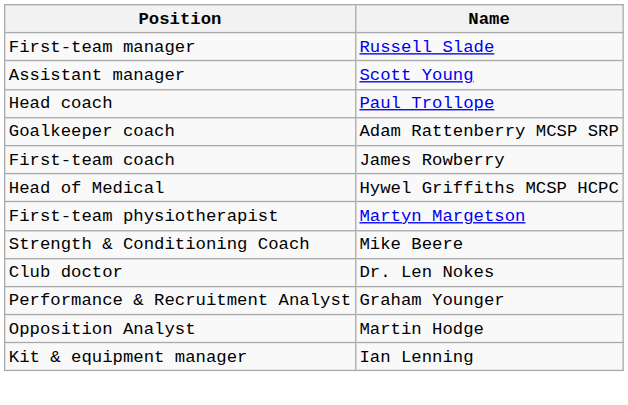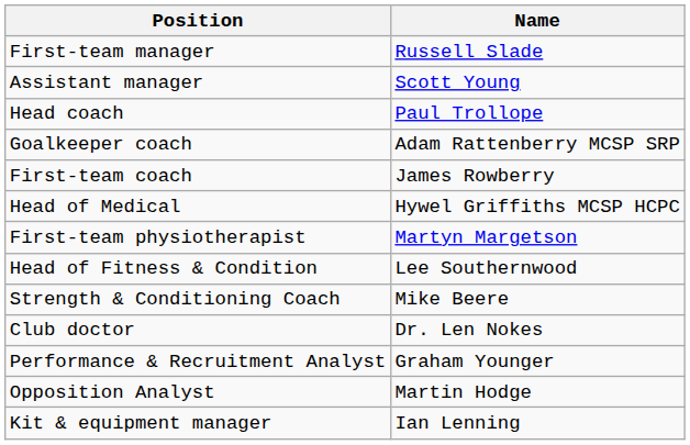 <table class="wikitable" style="text-align: left">
 <tr>
 <th>Position</th>
 <th>Name</th>
 </tr>
 <tr>
 <td>First-team manager</td>
 <td> <a href='#'>Russell Slade</a></td>
 </tr>
 <tr>
 <td>Assistant manager</td>
 <td> <a href='#'>Scott Young</a></td>
 </tr>
 <tr>
 <td>Head coach</td>
 <td> <a href='#'>Paul Trollope</a></td>
 </tr>
 <tr>
 <td>Goalkeeper coach</td>
 <td> Adam Rattenberry MCSP SRP</td>
 </tr>
 <tr>
 <td>First-team coach</td>
 <td> James Rowberry</td>
 </tr>
 <tr>
 <td>Head of Medical</td>
 <td> Hywel Griffiths MCSP HCPC</td>
 </tr>
 <tr>
 <td>First-team physiotherapist</td>
 <td> <a href='#'>Martyn Margetson</a></td>
 </tr>
 <tr>
+<td>Head of Fitness & Condition</td>
+<td> Lee Southernwood</td>
+</tr>
+<tr>
 <td>Strength & Conditioning Coach</td>
 <td> Mike Beere</td>
 </tr>
 <tr>
 <td>Club doctor</td>
 <td> Dr. Len Nokes</td>
 </tr>
 <tr>
 <td>Performance & Recruitment Analyst</td>
 <td> Graham Younger</td>
 </tr>
 <tr>
 <td>Opposition Analyst</td>
 <td> Martin Hodge</td>
 </tr>
 <tr>
 <td>Kit & equipment manager</td>
 <td> Ian Lenning</td>
 </tr>
 </table>
